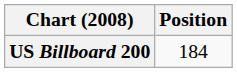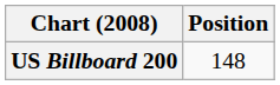 <table class="wikitable plainrowheaders" style="text-align:center">
 <tr>
 <th scope="col">Chart (2008)</th>
 <th scope="col">Position</th>
 </tr>
 <tr>
 <th scope="row">US <em>Billboard</em> 200</th>
-<td>184</td>
+<td>148</td>
 </tr>
 </table>
